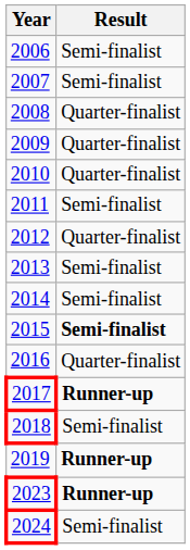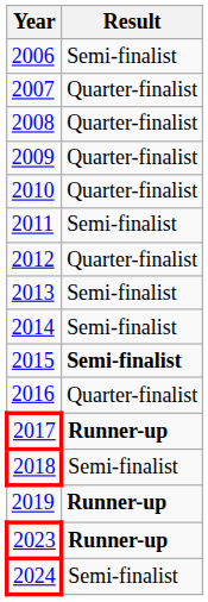 <table class="wikitable">
 <tr>
 <th>Year</th>
 <th>Result</th>
 </tr>
 <tr>
 <td><a href='#'>2006</a></td>
 <td> Semi-finalist</td>
 </tr>
 <tr>
 <td><a href='#'>2007</a></td>
-<td> Semi-finalist</td>
+<td>Quarter-finalist</td>
 </tr>
 <tr>
 <td><a href='#'>2008</a></td>
 <td>Quarter-finalist</td>
 </tr>
 <tr>
 <td><a href='#'>2009</a></td>
 <td>Quarter-finalist</td>
 </tr>
 <tr>
 <td><a href='#'>2010</a></td>
 <td>Quarter-finalist</td>
 </tr>
 <tr>
 <td><a href='#'>2011</a></td>
 <td> Semi-finalist</td>
 </tr>
 <tr>
 <td><a href='#'>2012</a></td>
 <td>Quarter-finalist</td>
 </tr>
 <tr>
 <td><a href='#'>2013</a></td>
 <td> Semi-finalist</td>
 </tr>
 <tr>
 <td><a href='#'>2014</a></td>
 <td> Semi-finalist</td>
 </tr>
 <tr>
 <td><a href='#'>2015</a></td>
 <td><strong> Semi-finalist</strong></td>
 </tr>
 <tr>
 <td><a href='#'>2016</a></td>
 <td>Quarter-finalist</td>
 </tr>
 <tr>
 <td style="border: 3px solid red"><a href='#'>2017</a></td>
 <td> <strong>Runner-up</strong></td>
 </tr>
 <tr>
 <td style="border: 3px solid red"><a href='#'>2018</a></td>
 <td> Semi-finalist</td>
 </tr>
 <tr>
 <td><a href='#'>2019</a></td>
 <td> <strong>Runner-up</strong></td>
 </tr>
 <tr>
 <td style="border: 3px solid red"><a href='#'>2023</a></td>
 <td> <strong>Runner-up</strong></td>
 </tr>
 <tr>
 <td style="border: 3px solid red"><a href='#'>2024</a></td>
 <td> Semi-finalist</td>
 </tr>
 </table>
